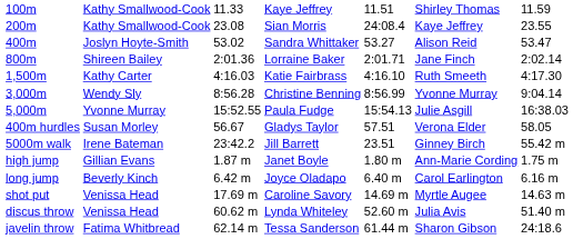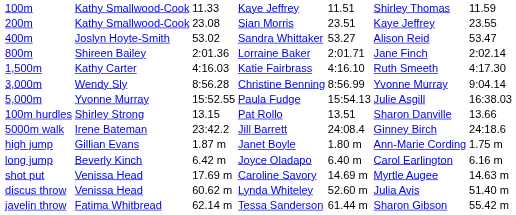 <table>
 <tr>
 <td><a href='#'>100m</a></td>
 <td><a href='#'>Kathy Smallwood-Cook</a></td>
 <td>11.33</td>
 <td><a href='#'>Kaye Jeffrey</a></td>
 <td>11.51</td>
 <td><a href='#'>Shirley Thomas</a></td>
 <td>11.59</td>
 </tr>
 <tr>
 <td><a href='#'>200m</a></td>
 <td><a href='#'>Kathy Smallwood-Cook</a></td>
 <td>23.08</td>
 <td><a href='#'>Sian Morris</a></td>
-<td>24:08.4</td>
+<td>23.51</td>
 <td> <a href='#'>Kaye Jeffrey</a></td>
 <td>23.55</td>
 </tr>
 <tr>
 <td><a href='#'>400m</a></td>
 <td><a href='#'>Joslyn Hoyte-Smith</a></td>
 <td>53.02</td>
 <td> <a href='#'>Sandra Whittaker</a></td>
 <td>53.27</td>
 <td> <a href='#'>Alison Reid</a></td>
 <td>53.47</td>
 </tr>
 <tr>
 <td><a href='#'>800m</a></td>
 <td><a href='#'>Shireen Bailey</a></td>
 <td>2:01.36</td>
 <td><a href='#'>Lorraine Baker</a></td>
 <td>2:01.71</td>
 <td><a href='#'>Jane Finch</a></td>
 <td>2:02.14</td>
 </tr>
 <tr>
 <td><a href='#'>1,500m</a></td>
 <td><a href='#'>Kathy Carter</a></td>
 <td>4:16.03</td>
 <td><a href='#'>Katie Fairbrass</a></td>
 <td>4:16.10</td>
 <td><a href='#'>Ruth Smeeth</a></td>
 <td>4:17.30</td>
 </tr>
 <tr>
 <td><a href='#'>3,000m</a></td>
 <td><a href='#'>Wendy Sly</a></td>
 <td>8:56.28</td>
 <td><a href='#'>Christine Benning</a></td>
 <td>8:56.99</td>
 <td> <a href='#'>Yvonne Murray</a></td>
 <td>9:04.14</td>
 </tr>
 <tr>
 <td><a href='#'>5,000m</a></td>
 <td> <a href='#'>Yvonne Murray</a></td>
 <td>15:52.55</td>
 <td><a href='#'>Paula Fudge</a></td>
 <td>15:54.13</td>
 <td><a href='#'>Julie Asgill</a></td>
 <td>16:38.03</td>
 </tr>
 <tr>
-<td><a href='#'>400m hurdles</a></td>
-<td><a href='#'>Susan Morley</a></td>
-<td>56.67</td>
-<td><a href='#'>Gladys Taylor</a></td>
-<td>57.51</td>
-<td><a href='#'>Verona Elder</a></td>
-<td>58.05</td>
+<td><a href='#'>100m hurdles</a></td>
+<td><a href='#'>Shirley Strong</a></td>
+<td>13.15</td>
+<td> <a href='#'>Pat Rollo</a></td>
+<td>13.51</td>
+<td><a href='#'>Sharon Danville</a></td>
+<td>13.66</td>
 </tr>
 <tr>
 <td><a href='#'>5000m walk</a></td>
 <td><a href='#'>Irene Bateman</a></td>
 <td>23:42.2</td>
 <td><a href='#'>Jill Barrett</a></td>
-<td>23.51</td>
+<td>24:08.4</td>
 <td><a href='#'>Ginney Birch</a></td>
-<td>55.42 m</td>
+<td>24:18.6</td>
 </tr>
 <tr>
 <td><a href='#'>high jump</a></td>
 <td><a href='#'>Gillian Evans</a></td>
 <td>1.87 m</td>
 <td> <a href='#'>Janet Boyle</a></td>
 <td>1.80 m</td>
 <td><a href='#'>Ann-Marie Cording</a></td>
 <td>1.75 m</td>
 </tr>
 <tr>
 <td><a href='#'>long jump</a></td>
 <td><a href='#'>Beverly Kinch</a></td>
 <td>6.42 m</td>
 <td><a href='#'>Joyce Oladapo</a></td>
 <td>6.40 m</td>
 <td><a href='#'>Carol Earlington</a></td>
 <td>6.16 m</td>
 </tr>
 <tr>
 <td><a href='#'>shot put</a></td>
 <td> <a href='#'>Venissa Head</a></td>
 <td>17.69 m</td>
 <td><a href='#'>Caroline Savory</a></td>
 <td>14.69 m</td>
 <td><a href='#'>Myrtle Augee</a></td>
 <td>14.63 m</td>
 </tr>
 <tr>
 <td><a href='#'>discus throw</a></td>
 <td> <a href='#'>Venissa Head</a></td>
 <td>60.62 m</td>
 <td><a href='#'>Lynda Whiteley</a></td>
 <td>52.60 m</td>
 <td><a href='#'>Julia Avis</a></td>
 <td>51.40 m</td>
 </tr>
 <tr>
 <td><a href='#'>javelin throw</a></td>
 <td><a href='#'>Fatima Whitbread</a></td>
 <td>62.14 m</td>
 <td><a href='#'>Tessa Sanderson</a></td>
 <td>61.44 m</td>
 <td><a href='#'>Sharon Gibson</a></td>
-<td>24:18.6</td>
+<td>55.42 m</td>
 </tr>
 </table>
